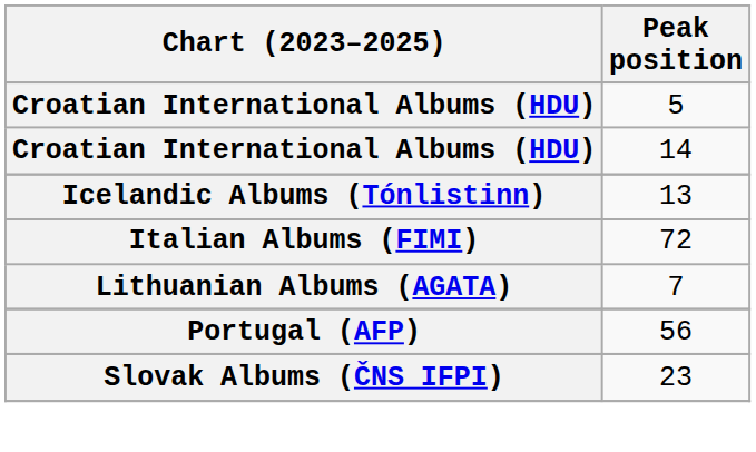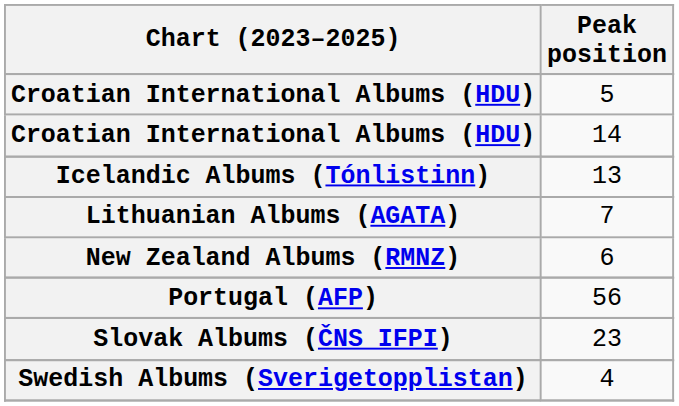 <table class="wikitable sortable plainrowheaders" style="text-align:center">
 <tr>
 <th scope="col">Chart (2023–2025)</th>
 <th scope="col">Peak<br>position</th>
 </tr>
 <tr>
 </tr>
 <tr>
 </tr>
 <tr>
 </tr>
 <tr>
 </tr>
 <tr>
 </tr>
 <tr>
 <th scope="row">Croatian International Albums (<a href='#'>HDU</a>)</th>
 <td>5</td>
 </tr>
 <tr>
 <th scope="row">Croatian International Albums (<a href='#'>HDU</a>)<br></th>
 <td>14</td>
 </tr>
 <tr>
 </tr>
 <tr>
 </tr>
 <tr>
 </tr>
 <tr>
 </tr>
 <tr>
 </tr>
 <tr>
 </tr>
 <tr>
 </tr>
 <tr>
 <th scope="row">Icelandic Albums (<a href='#'>Tónlistinn</a>)</th>
 <td>13</td>
 </tr>
 <tr>
 </tr>
 <tr>
-<th scope="row">Italian Albums (<a href='#'>FIMI</a>)</th>
-<td>72</td>
+<th scope="row">Lithuanian Albums (<a href='#'>AGATA</a>)</th>
+<td>7</td>
 </tr>
 <tr>
-<th scope="row">Lithuanian Albums (<a href='#'>AGATA</a>)</th>
-<td>7</td>
+<th scope="row">New Zealand Albums (<a href='#'>RMNZ</a>)</th>
+<td>6</td>
 </tr>
 <tr>
 </tr>
 <tr>
 </tr>
 <tr>
 <th scope="row">Portugal (<a href='#'>AFP</a>)</th>
 <td>56</td>
 </tr>
 <tr>
 </tr>
 <tr>
 <th scope="row">Slovak Albums (<a href='#'>ČNS IFPI</a>)</th>
 <td>23</td>
 </tr>
 <tr>
 </tr>
 <tr>
+<th scope="row">Swedish Albums (<a href='#'>Sverigetopplistan</a>)</th>
+<td>4</td>
+</tr>
+<tr>
 </tr>
 <tr>
 </tr>
 <tr>
 </tr>
 </table>
